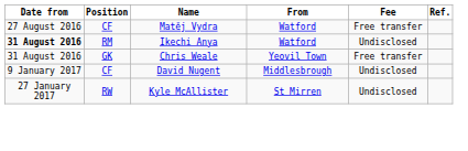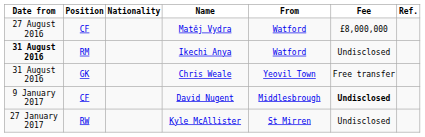 <table class="wikitable"  style="text-align:center; font-size:90%; ">
 <tr>
 <th style="background:#FFFFFF; color:black; width:100px;">Date from</th>
 <th style="background:#FFFFFF; color:black; width:50px;">Position</th>
+<th style="background:#FFFFFF; color:black; width:50px;">Nationality</th>
 <th style="background:#FFFFFF; color:black; width:150px;">Name</th>
 <th style="background:#FFFFFF; color:black; width:130px;">From</th>
 <th style="background:#FFFFFF; color:black; width:100px;">Fee</th>
 <th style="background:#FFFFFF; color:black; width:25px;">Ref.</th>
 </tr>
 <tr>
 <td>27 August 2016</td>
 <td><a href='#'>CF</a></td>
+<td></td>
 <td><a href='#'>Matěj Vydra</a></td>
 <td><a href='#'>Watford</a></td>
-<td>Free transfer</td>
+<td>£8,000,000</td>
 <td></td>
 </tr>
 <tr>
 <td><strong>31 August 2016</strong></td>
 <td><a href='#'>RM</a></td>
+<td></td>
 <td><a href='#'>Ikechi Anya</a></td>
 <td><a href='#'>Watford</a></td>
 <td>Undisclosed</td>
 <td></td>
 </tr>
 <tr>
 <td>31 August 2016</td>
 <td><a href='#'>GK</a></td>
+<td></td>
 <td><a href='#'>Chris Weale</a></td>
 <td><a href='#'>Yeovil Town</a></td>
 <td>Free transfer</td>
 <td></td>
 </tr>
 <tr>
 <td>9 January 2017</td>
 <td><a href='#'>CF</a></td>
+<td></td>
 <td><a href='#'>David Nugent</a></td>
 <td><a href='#'>Middlesbrough</a></td>
-<td>Undisclosed</td>
+<td><strong>Undisclosed</strong></td>
 <td></td>
 </tr>
 <tr>
 <td>27 January 2017</td>
 <td><a href='#'>RW</a></td>
+<td></td>
 <td><a href='#'>Kyle McAllister</a></td>
 <td><a href='#'>St Mirren</a></td>
 <td>Undisclosed</td>
 <td></td>
 </tr>
 </table>
